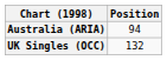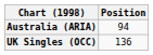 <table class="wikitable plainrowheaders sortable">
 <tr>
 <th>Chart (1998)</th>
 <th>Position</th>
 </tr>
 <tr>
 <th scope="row">Australia (ARIA)</th>
 <td align="center">94</td>
 </tr>
 <tr>
 <th scope="row">UK Singles (OCC)</th>
-<td align="center">132</td>
+<td align="center">136</td>
 </tr>
 </table>
